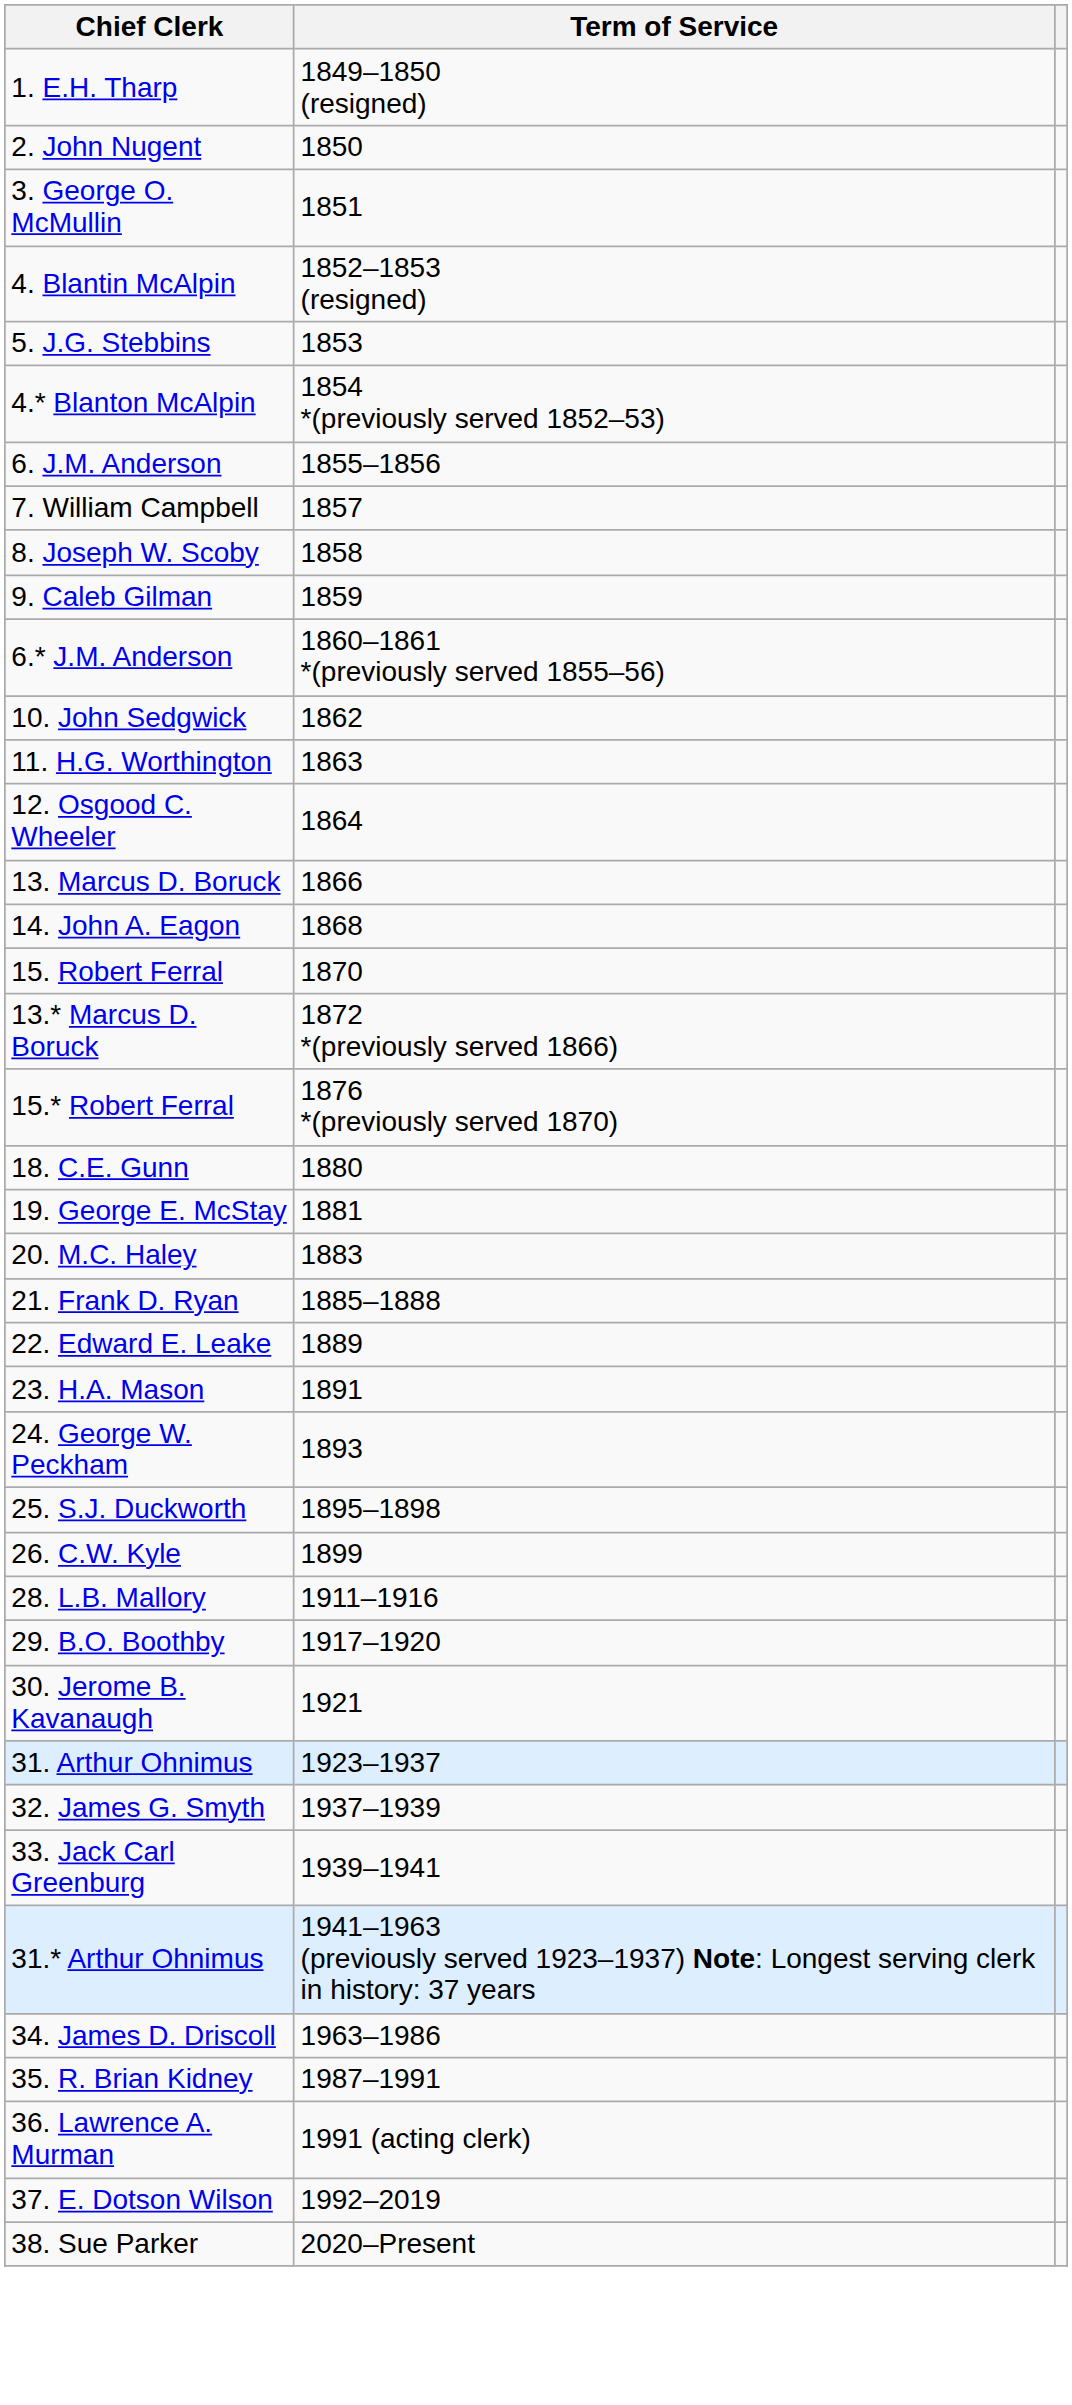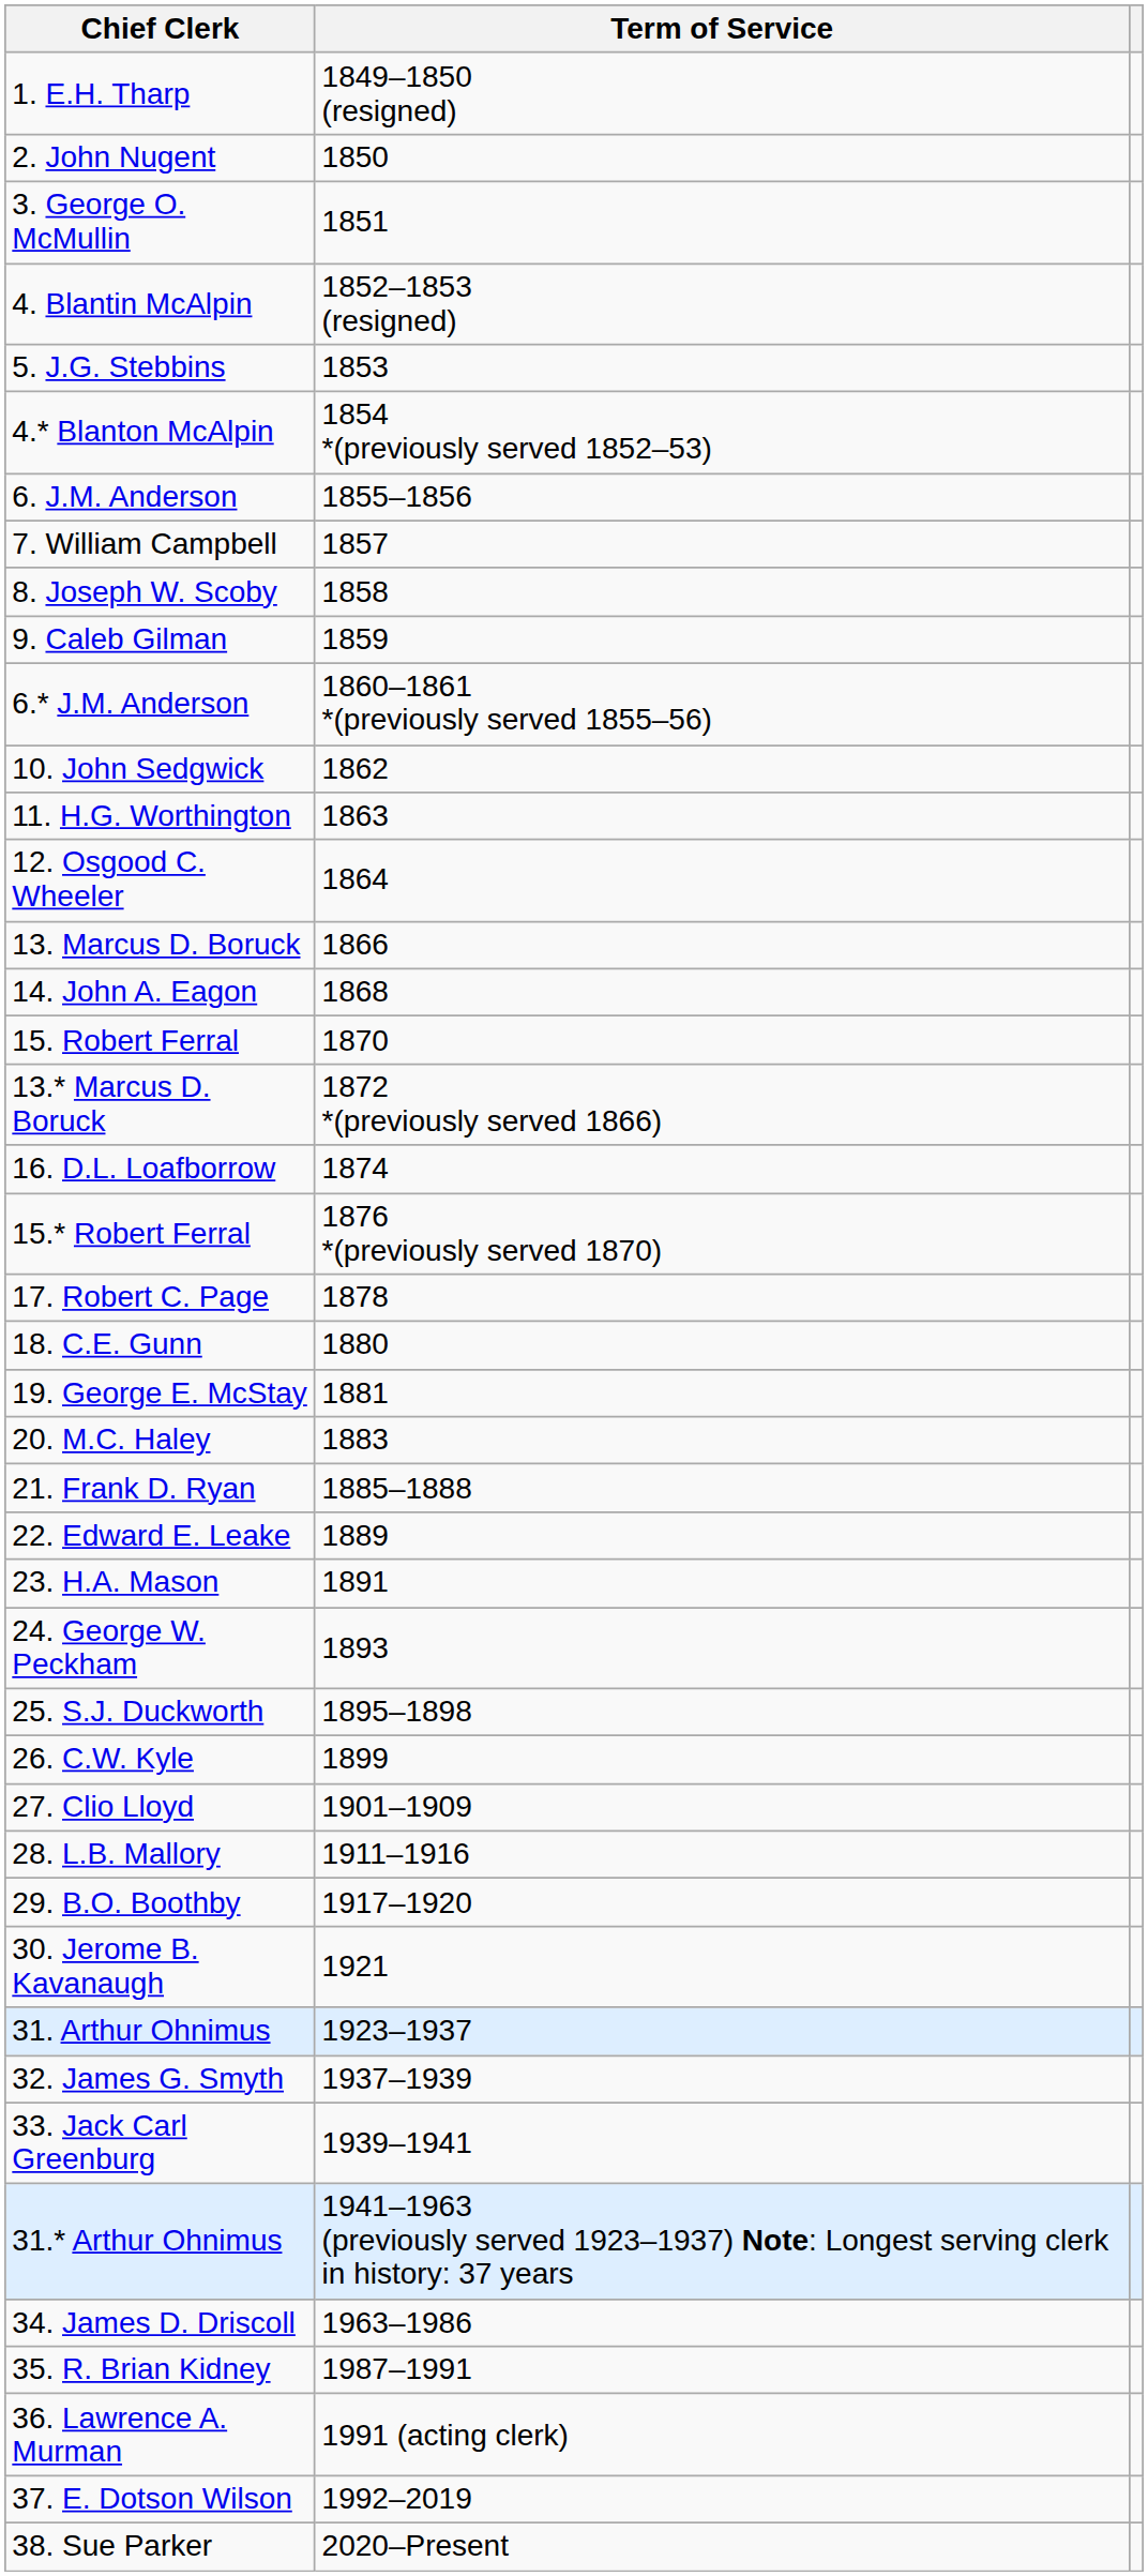 <table class="wikitable">
 <tr>
 <th>Chief Clerk</th>
 <th>Term of Service</th>
 <th></th>
 </tr>
 <tr>
 <td>1. <a href='#'>E.H. Tharp</a></td>
 <td>1849–1850 <br>(resigned)</td>
 <td></td>
 </tr>
 <tr>
 <td>2. <a href='#'>John Nugent</a></td>
 <td>1850</td>
 <td></td>
 </tr>
 <tr>
 <td>3. <a href='#'>George O. McMullin</a></td>
 <td>1851</td>
 <td></td>
 </tr>
 <tr>
 <td>4. <a href='#'>Blantin McAlpin</a></td>
 <td>1852–1853 <br>(resigned)</td>
 <td></td>
 </tr>
 <tr>
 <td>5. <a href='#'>J.G. Stebbins</a></td>
 <td>1853</td>
 <td></td>
 </tr>
 <tr>
 <td>4.* <a href='#'>Blanton McAlpin</a></td>
 <td>1854 <br>*(previously served 1852–53)</td>
 <td></td>
 </tr>
 <tr>
 <td>6. <a href='#'>J.M. Anderson</a></td>
 <td>1855–1856</td>
 <td></td>
 </tr>
 <tr>
 <td>7. William Campbell</td>
 <td>1857</td>
 <td></td>
 </tr>
 <tr>
 <td>8. <a href='#'>Joseph W. Scoby</a></td>
 <td>1858</td>
 <td></td>
 </tr>
 <tr>
 <td>9. <a href='#'>Caleb Gilman</a></td>
 <td>1859</td>
 <td></td>
 </tr>
 <tr>
 <td>6.* <a href='#'>J.M. Anderson</a></td>
 <td>1860–1861 <br>*(previously served 1855–56)</td>
 <td></td>
 </tr>
 <tr>
 <td>10. <a href='#'>John Sedgwick</a></td>
 <td>1862</td>
 <td></td>
 </tr>
 <tr>
 <td>11. <a href='#'>H.G. Worthington</a></td>
 <td>1863</td>
 <td></td>
 </tr>
 <tr>
 <td>12. <a href='#'>Osgood C. Wheeler</a></td>
 <td>1864</td>
 <td></td>
 </tr>
 <tr>
 <td>13. <a href='#'>Marcus D. Boruck</a></td>
 <td>1866</td>
 <td></td>
 </tr>
 <tr>
 <td>14. <a href='#'>John A. Eagon</a></td>
 <td>1868</td>
 <td></td>
 </tr>
 <tr>
 <td>15. <a href='#'>Robert Ferral</a></td>
 <td>1870</td>
 <td></td>
 </tr>
 <tr>
 <td>13.* <a href='#'>Marcus D. Boruck</a></td>
 <td>1872 <br>*(previously served 1866)</td>
 <td></td>
 </tr>
 <tr>
+<td>16. <a href='#'>D.L. Loafborrow</a></td>
+<td>1874</td>
+<td></td>
+</tr>
+<tr>
 <td>15.* <a href='#'>Robert Ferral</a></td>
 <td>1876 <br>*(previously served 1870)</td>
+<td></td>
+</tr>
+<tr>
+<td>17. <a href='#'>Robert C. Page</a></td>
+<td>1878</td>
 <td></td>
 </tr>
 <tr>
 <td>18. <a href='#'>C.E. Gunn</a></td>
 <td>1880</td>
 <td></td>
 </tr>
 <tr>
 <td>19. <a href='#'>George E. McStay</a></td>
 <td>1881</td>
 <td></td>
 </tr>
 <tr>
 <td>20. <a href='#'>M.C. Haley</a></td>
 <td>1883</td>
 <td></td>
 </tr>
 <tr>
 <td>21. <a href='#'>Frank D. Ryan</a></td>
 <td>1885–1888</td>
 <td></td>
 </tr>
 <tr>
 <td>22. <a href='#'>Edward E. Leake</a></td>
 <td>1889</td>
 <td></td>
 </tr>
 <tr>
 <td>23. <a href='#'>H.A. Mason</a></td>
 <td>1891</td>
 <td></td>
 </tr>
 <tr>
 <td>24. <a href='#'>George W. Peckham</a></td>
 <td>1893</td>
 <td></td>
 </tr>
 <tr>
 <td>25. <a href='#'>S.J. Duckworth</a></td>
 <td>1895–1898</td>
 <td></td>
 </tr>
 <tr>
 <td>26. <a href='#'>C.W. Kyle</a></td>
 <td>1899</td>
+<td></td>
+</tr>
+<tr>
+<td>27. <a href='#'>Clio Lloyd</a></td>
+<td>1901–1909</td>
 <td></td>
 </tr>
 <tr>
 <td>28. <a href='#'>L.B. Mallory</a></td>
 <td>1911–1916</td>
 <td></td>
 </tr>
 <tr>
 <td>29. <a href='#'>B.O. Boothby</a></td>
 <td>1917–1920</td>
 <td></td>
 </tr>
 <tr>
 <td>30. <a href='#'>Jerome B. Kavanaugh</a></td>
 <td>1921</td>
 <td></td>
 </tr>
 <tr bgcolor="#DDEEFF">
 <td>31. <a href='#'>Arthur Ohnimus</a></td>
 <td>1923–1937</td>
 <td></td>
 </tr>
 <tr>
 <td>32. <a href='#'>James G. Smyth</a></td>
 <td>1937–1939</td>
 <td></td>
 </tr>
 <tr>
 <td>33. <a href='#'>Jack Carl Greenburg</a></td>
 <td>1939–1941</td>
 <td></td>
 </tr>
 <tr bgcolor="#DDEEFF">
 <td>31.* <a href='#'>Arthur Ohnimus</a></td>
 <td>1941–1963 <br>(previously served 1923–1937) <strong>Note</strong>: Longest serving clerk in history: 37 years</td>
 <td></td>
 </tr>
 <tr>
 <td>34. <a href='#'>James D. Driscoll</a></td>
 <td>1963–1986</td>
 <td></td>
 </tr>
 <tr>
 <td>35. <a href='#'>R. Brian Kidney</a></td>
 <td>1987–1991</td>
 <td></td>
 </tr>
 <tr>
 <td>36. <a href='#'>Lawrence A. Murman</a></td>
 <td>1991 (acting clerk)</td>
 <td></td>
 </tr>
 <tr>
 <td>37. <a href='#'>E. Dotson Wilson</a></td>
 <td>1992–2019</td>
 <td></td>
 </tr>
 <tr>
 <td>38. Sue Parker</td>
 <td>2020–Present</td>
 <td></td>
 </tr>
 </table>
